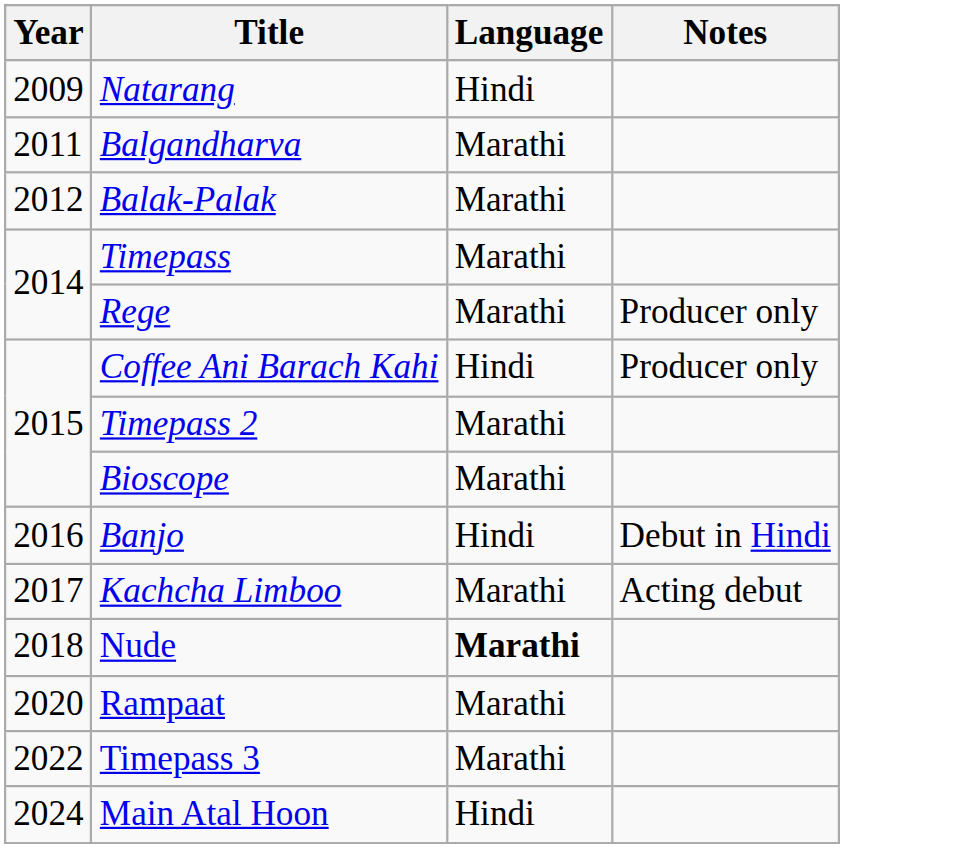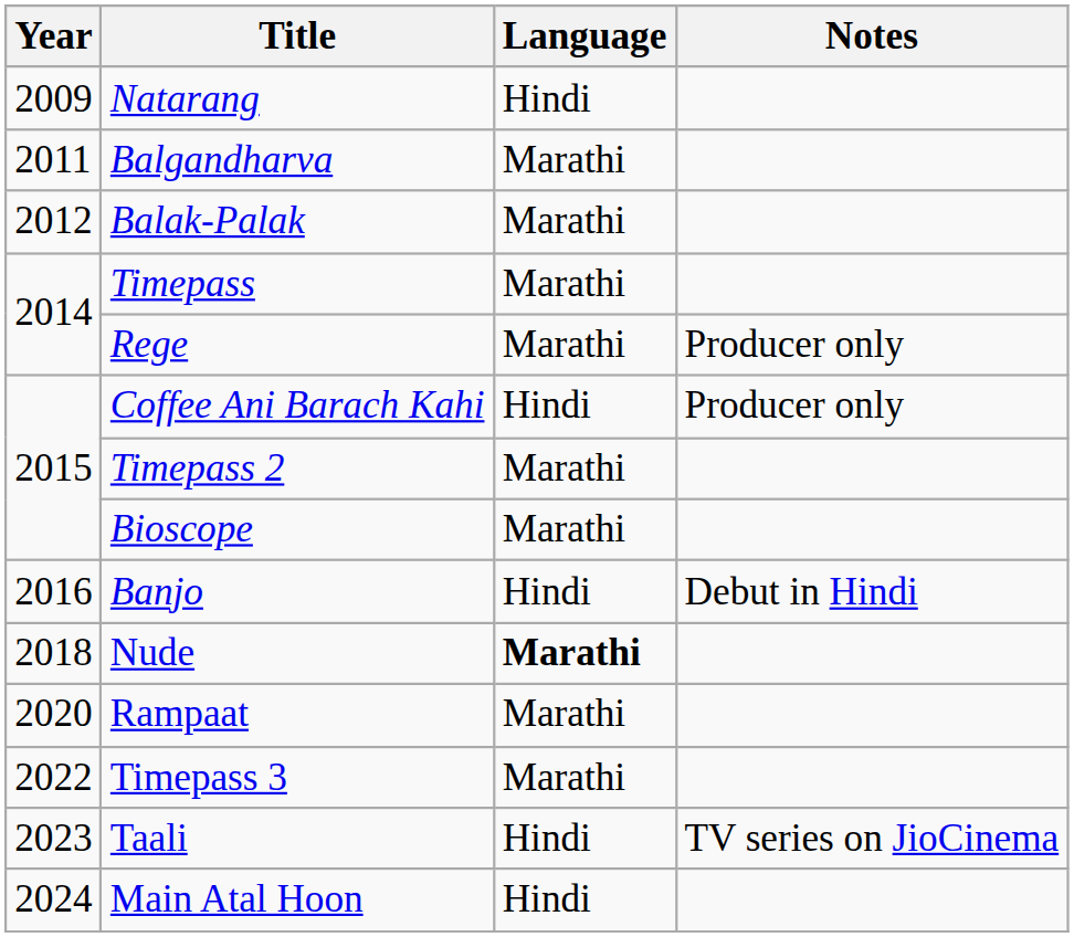 <table class="wikitable">
 <tr style="background:#ccc; text-align:center;">
 <th>Year</th>
 <th>Title</th>
 <th>Language</th>
 <th>Notes</th>
 </tr>
 <tr>
 <td>2009</td>
 <td><em><a href='#'>Natarang</a></em></td>
 <td>Hindi</td>
 <td></td>
 </tr>
 <tr>
 <td>2011</td>
 <td><em><a href='#'>Balgandharva</a></em></td>
 <td>Marathi</td>
 <td></td>
 </tr>
 <tr>
 <td>2012</td>
 <td><em><a href='#'>Balak-Palak</a></em></td>
 <td>Marathi</td>
 <td></td>
 </tr>
 <tr>
 <td rowspan="2">2014</td>
 <td><em><a href='#'>Timepass</a></em></td>
 <td>Marathi</td>
 <td></td>
 </tr>
 <tr>
 <td><em><a href='#'>Rege</a></em></td>
 <td>Marathi</td>
 <td>Producer only</td>
 </tr>
 <tr>
 <td rowspan="3">2015</td>
 <td><em><a href='#'>Coffee Ani Barach Kahi</a></em></td>
 <td>Hindi</td>
 <td>Producer only</td>
 </tr>
 <tr>
 <td><em><a href='#'>Timepass 2</a></em></td>
 <td>Marathi</td>
 <td></td>
 </tr>
 <tr>
 <td><em><a href='#'>Bioscope</a></em></td>
 <td>Marathi</td>
 <td></td>
 </tr>
 <tr>
 <td>2016</td>
 <td><em><a href='#'>Banjo</a></em></td>
 <td>Hindi</td>
 <td>Debut in <a href='#'>Hindi</a></td>
 </tr>
 <tr>
-<td>2017</td>
-<td><em><a href='#'>Kachcha Limboo</a></td>
-<td>Marathi</td>
-<td>Acting debut</td>
-</tr>
-<tr>
 <td>2018</td>
 <td></em><a href='#'>Nude</a><em></td>
 <td><strong>Marathi</strong></td>
 <td></td>
 </tr>
 <tr>
 <td>2020</td>
 <td></em><a href='#'>Rampaat</a><em></td>
 <td>Marathi</td>
 <td></td>
 </tr>
 <tr>
 <td>2022</td>
 <td></em><a href='#'>Timepass 3</a><em></td>
 <td>Marathi</td>
 <td></td>
 </tr>
 <tr>
+<td>2023</td>
+<td></em><a href='#'>Taali</a><em></td>
+<td>Hindi</td>
+<td>TV series on <a href='#'>JioCinema</a></td>
+</tr>
+<tr>
 <td>2024</td>
 <td></em><a href='#'>Main Atal Hoon</a><em></td>
 <td>Hindi</td>
 <td></td>
 </tr>
 <tr>
 </tr>
 </table>
